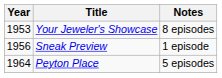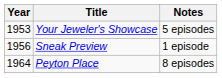 <table class="wikitable">
 <tr>
 <th>Year</th>
 <th>Title</th>
 <th>Notes</th>
 </tr>
 <tr>
 <td>1953</td>
 <td><em><a href='#'>Your Jeweler's Showcase</a></em></td>
-<td>8 episodes</td>
+<td>5 episodes</td>
 </tr>
 <tr>
 <td>1956</td>
 <td><em><a href='#'>Sneak Preview</a></em></td>
 <td>1 episode</td>
 </tr>
 <tr>
 <td>1964</td>
 <td><em><a href='#'>Peyton Place</a></em></td>
-<td>5 episodes</td>
+<td>8 episodes</td>
 </tr>
 </table>
